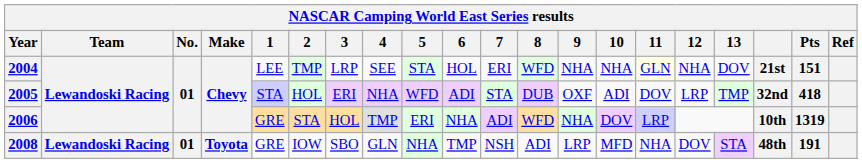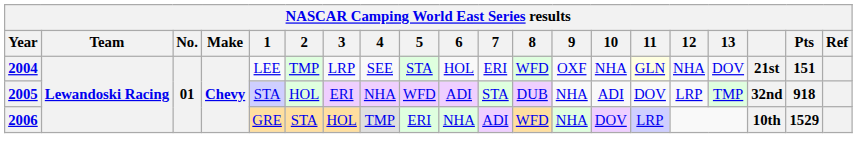 <table class="wikitable" style="text-align:center; font-size:75%">
 <tr>
 <th colspan=20><a href='#'>NASCAR Camping World East Series</a> results</th>
 </tr>
 <tr>
 <th>Year</th>
 <th>Team</th>
 <th>No.</th>
 <th>Make</th>
 <th>1</th>
 <th>2</th>
 <th>3</th>
 <th>4</th>
 <th>5</th>
 <th>6</th>
 <th>7</th>
 <th>8</th>
 <th>9</th>
 <th>10</th>
 <th>11</th>
 <th>12</th>
 <th>13</th>
 <th></th>
 <th>Pts</th>
 <th>Ref</th>
 </tr>
 <tr>
 <th><a href='#'>2004</a></th>
 <th rowspan=3><a href='#'>Lewandoski Racing</a></th>
 <th rowspan=3>01</th>
 <th rowspan=3><a href='#'>Chevy</a></th>
 <td><a href='#'>LEE</a></td>
 <td style="background:#DFFFDF;"><a href='#'>TMP</a><br></td>
 <td><a href='#'>LRP</a></td>
 <td><a href='#'>SEE</a></td>
 <td style="background:#DFFFDF;"><a href='#'>STA</a><br></td>
 <td><a href='#'>HOL</a></td>
 <td><a href='#'>ERI</a></td>
 <td style="background:#DFFFDF;"><a href='#'>WFD</a><br></td>
-<td><a href='#'>NHA</a></td>
+<td><a href='#'>OXF</a></td>
 <td><a href='#'>NHA</a></td>
 <td style="background: lightyellow;"><a href='#'>GLN</a></td>
 <td><a href='#'>NHA</a></td>
 <td><a href='#'>DOV</a></td>
 <th>21st</th>
 <th>151</th>
 <th></th>
 </tr>
 <tr>
 <th><a href='#'>2005</a></th>
 <td style="background:#CFCFFF;"><a href='#'>STA</a><br></td>
 <td style="background:#DFFFDF;"><a href='#'>HOL</a><br></td>
 <td style="background:#EFCFFF;"><a href='#'>ERI</a><br></td>
 <td style="background:#EFCFFF;"><a href='#'>NHA</a><br></td>
 <td style="background:#EFCFFF;"><a href='#'>WFD</a><br></td>
 <td style="background:#EFCFFF;"><a href='#'>ADI</a><br></td>
 <td style="background:#DFFFDF;"><a href='#'>STA</a><br></td>
 <td style="background:#EFCFFF;"><a href='#'>DUB</a><br></td>
-<td><a href='#'>OXF</a></td>
+<td><a href='#'>NHA</a></td>
 <td><a href='#'>ADI</a></td>
 <td><a href='#'>DOV</a></td>
 <td><a href='#'>LRP</a></td>
 <td style="background:#DFFFDF;"><a href='#'>TMP</a><br></td>
 <th>32nd</th>
-<th>418</th>
+<th>918</th>
 <th></th>
 </tr>
 <tr>
 <th><a href='#'>2006</a></th>
 <td style="background:#FFDF9F;"><a href='#'>GRE</a><br></td>
 <td style="background:#FFDF9F;"><a href='#'>STA</a><br></td>
 <td style="background:#FFDF9F;"><a href='#'>HOL</a><br></td>
 <td style="background:#DFDFDF;"><a href='#'>TMP</a><br></td>
 <td style="background:#DFFFDF;"><a href='#'>ERI</a><br></td>
 <td style="background:#DFFFDF;"><a href='#'>NHA</a><br></td>
 <td style="background:#EFCFFF;"><a href='#'>ADI</a><br></td>
 <td style="background:#FFDF9F;"><a href='#'>WFD</a><br></td>
 <td style="background:#DFFFDF;"><a href='#'>NHA</a><br></td>
 <td style="background:#EFCFFF;"><a href='#'>DOV</a><br></td>
 <td style="background:#CFCFFF;"><a href='#'>LRP</a><br></td>
 <td colspan=2></td>
 <th>10th</th>
-<th>1319</th>
-<th></th>
-</tr>
-<tr>
-<th><a href='#'>2008</a></th>
-<th><a href='#'>Lewandoski Racing</a></th>
-<th>01</th>
-<th><a href='#'>Toyota</a></th>
-<td><a href='#'>GRE</a></td>
-<td><a href='#'>IOW</a></td>
-<td><a href='#'>SBO</a></td>
-<td><a href='#'>GLN</a></td>
-<td style="background:#DFFFDF;"><a href='#'>NHA</a><br></td>
-<td><a href='#'>TMP</a></td>
-<td><a href='#'>NSH</a></td>
-<td><a href='#'>ADI</a></td>
-<td><a href='#'>LRP</a></td>
-<td><a href='#'>MFD</a></td>
-<td><a href='#'>NHA</a></td>
-<td><a href='#'>DOV</a></td>
-<td style="background:#EFCFFF;"><a href='#'>STA</a><br></td>
-<th>48th</th>
-<th>191</th>
+<th>1529</th>
 <th></th>
 </tr>
 </table>
